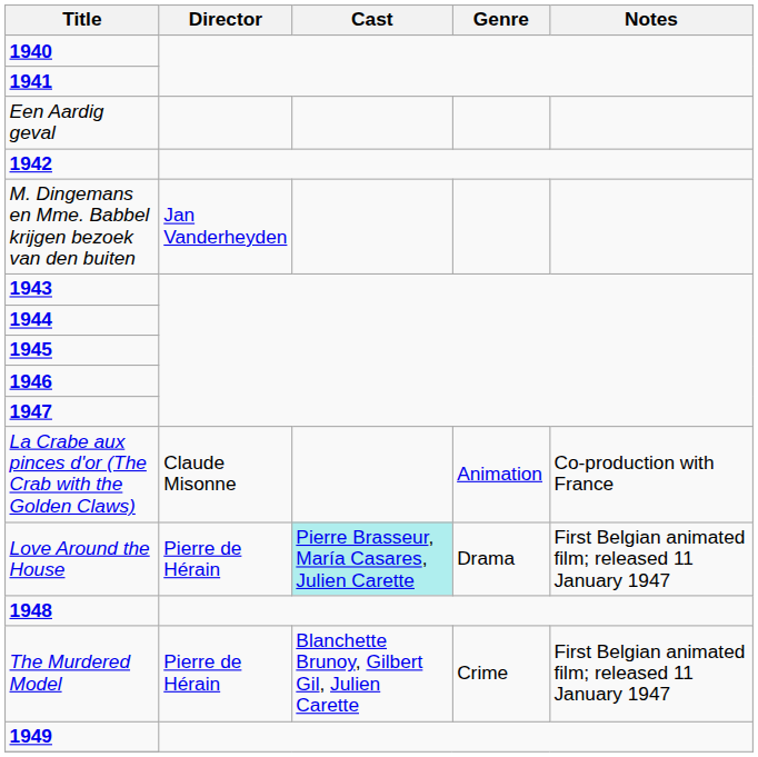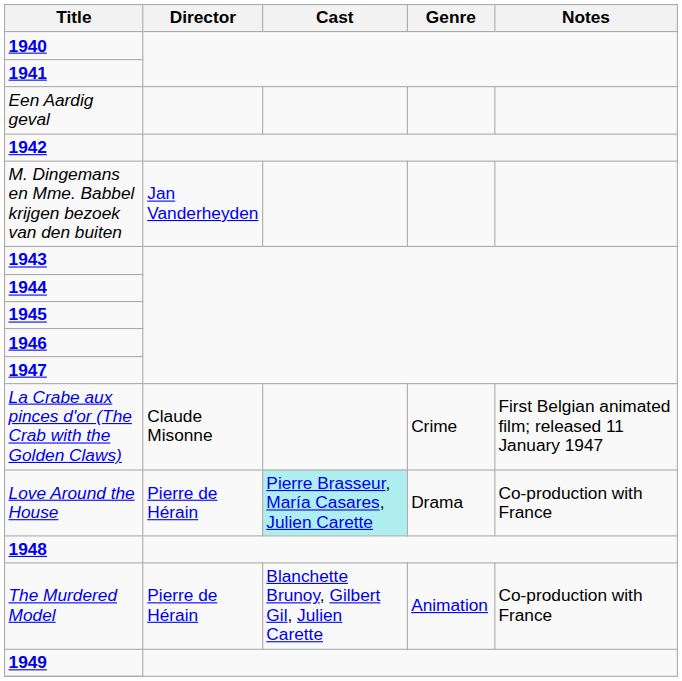 <table class="wikitable" width= "100%">
 <tr>
 <th width=21%>Title</th>
 <th width=16%>Director</th>
 <th width=22%>Cast</th>
 <th width=13%>Genre</th>
 <th width=28%>Notes</th>
 </tr>
 <tr>
 <td><strong><a href='#'>1940</a></strong></td>
 </tr>
 <tr>
 <td><strong><a href='#'>1941</a></strong></td>
 </tr>
 <tr>
 <td><em>Een Aardig geval</em></td>
 <td></td>
 <td></td>
 <td></td>
 <td></td>
 </tr>
 <tr>
 <td><strong><a href='#'>1942</a></strong></td>
 </tr>
 <tr>
 <td><em>M. Dingemans en Mme. Babbel krijgen bezoek van den buiten</em></td>
 <td><a href='#'>Jan Vanderheyden</a></td>
 <td></td>
 <td></td>
 <td></td>
 </tr>
 <tr>
 <td><strong><a href='#'>1943</a></strong></td>
 </tr>
 <tr>
 <td><strong><a href='#'>1944</a></strong></td>
 </tr>
 <tr>
 <td><strong><a href='#'>1945</a></strong></td>
 </tr>
 <tr>
 <td><strong><a href='#'>1946</a></strong></td>
 </tr>
 <tr>
 <td><strong><a href='#'>1947</a></strong></td>
 </tr>
 <tr>
 <td><em><a href='#'>La Crabe aux pinces d'or (The Crab with the Golden Claws)</a></em></td>
 <td>Claude Misonne</td>
 <td></td>
-<td><a href='#'>Animation</a></td>
-<td>Co-production with France</td>
+<td>Crime</td>
+<td>First Belgian animated film; released 11 January 1947</td>
 </tr>
 <tr>
 <td><em><a href='#'>Love Around the House</a></em></td>
 <td><a href='#'>Pierre de Hérain</a></td>
 <td style="background: paleturquoise;"><a href='#'>Pierre Brasseur</a>, <a href='#'>María Casares</a>, <a href='#'>Julien Carette</a></td>
 <td>Drama</td>
-<td>First Belgian animated film; released 11 January 1947</td>
+<td>Co-production with France</td>
 </tr>
 <tr>
 <td><strong><a href='#'>1948</a></strong></td>
 </tr>
 <tr>
 <td><em><a href='#'>The Murdered Model</a></em></td>
 <td><a href='#'>Pierre de Hérain</a></td>
 <td><a href='#'>Blanchette Brunoy</a>, <a href='#'>Gilbert Gil</a>, <a href='#'>Julien Carette</a></td>
-<td>Crime</td>
-<td>First Belgian animated film; released 11 January 1947</td>
+<td><a href='#'>Animation</a></td>
+<td>Co-production with France</td>
 </tr>
 <tr>
 <td><strong><a href='#'>1949</a></strong></td>
 </tr>
 <tr>
 </tr>
 </table>
